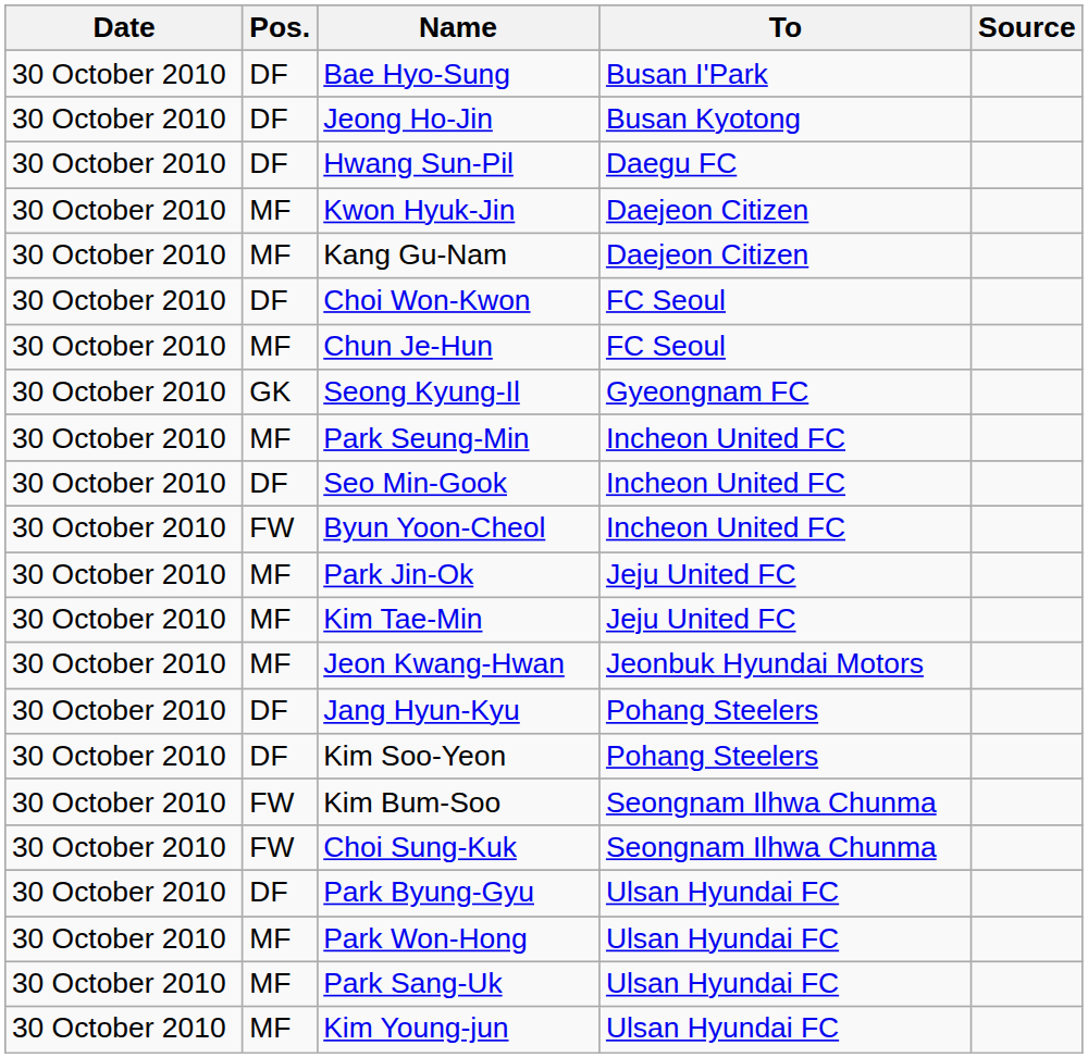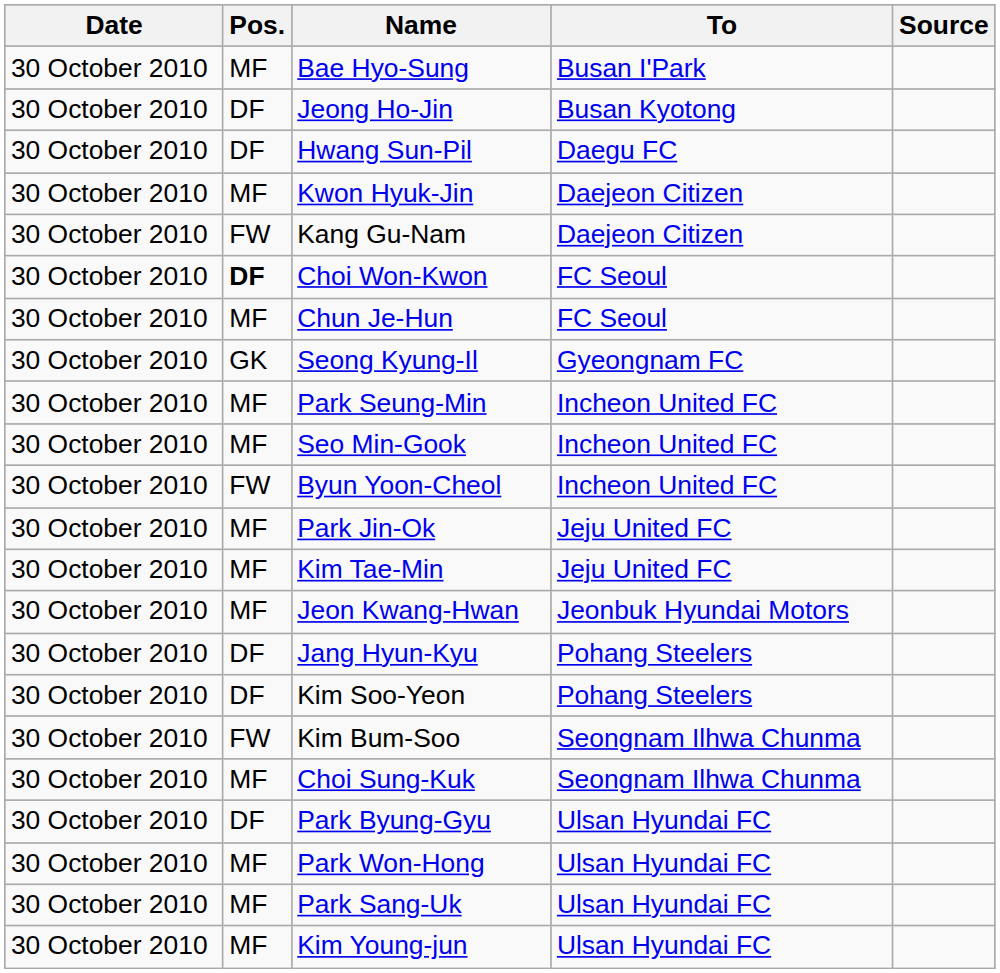 <table class="wikitable">
 <tr>
 <th width="125">Date</th>
 <th>Pos.</th>
 <th width="150">Name</th>
 <th width="200">To</th>
 <th>Source</th>
 </tr>
 <tr>
 <td>30 October 2010</td>
-<td>DF</td>
+<td>MF</td>
 <td> <a href='#'>Bae Hyo-Sung</a></td>
 <td> <a href='#'>Busan I'Park</a></td>
 <td></td>
 </tr>
 <tr>
 <td>30 October 2010</td>
 <td>DF</td>
 <td> <a href='#'>Jeong Ho-Jin</a></td>
 <td> <a href='#'>Busan Kyotong</a></td>
 <td></td>
 </tr>
 <tr>
 <td>30 October 2010</td>
 <td>DF</td>
 <td> <a href='#'>Hwang Sun-Pil</a></td>
 <td> <a href='#'>Daegu FC</a></td>
 <td></td>
 </tr>
 <tr>
 <td>30 October 2010</td>
 <td>MF</td>
 <td> <a href='#'>Kwon Hyuk-Jin</a></td>
 <td> <a href='#'>Daejeon Citizen</a></td>
 <td></td>
 </tr>
 <tr>
 <td>30 October 2010</td>
-<td>MF</td>
+<td>FW</td>
 <td> Kang Gu-Nam</td>
 <td> <a href='#'>Daejeon Citizen</a></td>
 <td></td>
 </tr>
 <tr>
 <td>30 October 2010</td>
-<td>DF</td>
+<td><strong>DF</strong></td>
 <td> <a href='#'>Choi Won-Kwon</a></td>
 <td> <a href='#'>FC Seoul</a></td>
 <td></td>
 </tr>
 <tr>
 <td>30 October 2010</td>
 <td>MF</td>
 <td> <a href='#'>Chun Je-Hun</a></td>
 <td> <a href='#'>FC Seoul</a></td>
 <td></td>
 </tr>
 <tr>
 <td>30 October 2010</td>
 <td>GK</td>
 <td> <a href='#'>Seong Kyung-Il</a></td>
 <td> <a href='#'>Gyeongnam FC</a></td>
 <td></td>
 </tr>
 <tr>
 <td>30 October 2010</td>
 <td>MF</td>
 <td> <a href='#'>Park Seung-Min</a></td>
 <td> <a href='#'>Incheon United FC</a></td>
 <td></td>
 </tr>
 <tr>
 <td>30 October 2010</td>
-<td>DF</td>
+<td>MF</td>
 <td> <a href='#'>Seo Min-Gook</a></td>
 <td> <a href='#'>Incheon United FC</a></td>
 <td></td>
 </tr>
 <tr>
 <td>30 October 2010</td>
 <td>FW</td>
 <td> <a href='#'>Byun Yoon-Cheol</a></td>
 <td> <a href='#'>Incheon United FC</a></td>
 <td></td>
 </tr>
 <tr>
 <td>30 October 2010</td>
 <td>MF</td>
 <td> <a href='#'>Park Jin-Ok</a></td>
 <td> <a href='#'>Jeju United FC</a></td>
 <td></td>
 </tr>
 <tr>
 <td>30 October 2010</td>
 <td>MF</td>
 <td> <a href='#'>Kim Tae-Min</a></td>
 <td> <a href='#'>Jeju United FC</a></td>
 <td></td>
 </tr>
 <tr>
 <td>30 October 2010</td>
 <td>MF</td>
 <td> <a href='#'>Jeon Kwang-Hwan</a></td>
 <td> <a href='#'>Jeonbuk Hyundai Motors</a></td>
 <td></td>
 </tr>
 <tr>
 <td>30 October 2010</td>
 <td>DF</td>
 <td> <a href='#'>Jang Hyun-Kyu</a></td>
 <td> <a href='#'>Pohang Steelers</a></td>
 <td></td>
 </tr>
 <tr>
 <td>30 October 2010</td>
 <td>DF</td>
 <td> Kim Soo-Yeon</td>
 <td> <a href='#'>Pohang Steelers</a></td>
 <td></td>
 </tr>
 <tr>
 <td>30 October 2010</td>
 <td>FW</td>
 <td> Kim Bum-Soo</td>
 <td> <a href='#'>Seongnam Ilhwa Chunma</a></td>
 <td></td>
 </tr>
 <tr>
 <td>30 October 2010</td>
-<td>FW</td>
+<td>MF</td>
 <td> <a href='#'>Choi Sung-Kuk</a></td>
 <td> <a href='#'>Seongnam Ilhwa Chunma</a></td>
 <td></td>
 </tr>
 <tr>
 <td>30 October 2010</td>
 <td>DF</td>
 <td> <a href='#'>Park Byung-Gyu</a></td>
 <td> <a href='#'>Ulsan Hyundai FC</a></td>
 <td></td>
 </tr>
 <tr>
 <td>30 October 2010</td>
 <td>MF</td>
 <td> <a href='#'>Park Won-Hong</a></td>
 <td> <a href='#'>Ulsan Hyundai FC</a></td>
 <td></td>
 </tr>
 <tr>
 <td>30 October 2010</td>
 <td>MF</td>
 <td> <a href='#'>Park Sang-Uk</a></td>
 <td> <a href='#'>Ulsan Hyundai FC</a></td>
 <td></td>
 </tr>
 <tr>
 <td>30 October 2010</td>
 <td>MF</td>
 <td> <a href='#'>Kim Young-jun</a></td>
 <td> <a href='#'>Ulsan Hyundai FC</a></td>
 <td></td>
 </tr>
 </table>
